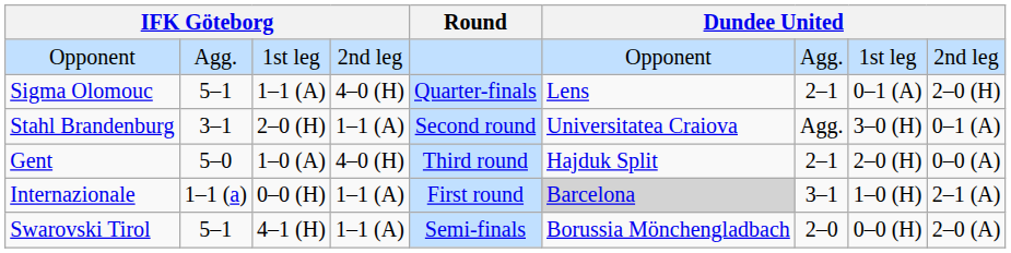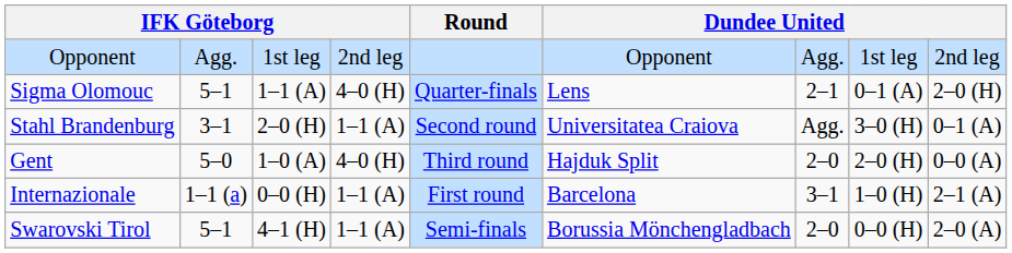 <table class="wikitable" style="text-align:center">
 <tr>
 <th colspan=4><a href='#'>IFK Göteborg</a></th>
 <th>Round</th>
 <th colspan=4><a href='#'>Dundee United</a></th>
 </tr>
 <tr style="background:#c1e0ff">
 <td>Opponent</td>
 <td>Agg.</td>
 <td>1st leg</td>
 <td>2nd leg</td>
 <td></td>
 <td>Opponent</td>
 <td>Agg.</td>
 <td>1st leg</td>
 <td>2nd leg</td>
 </tr>
 <tr>
 <td align=left> <a href='#'>Sigma Olomouc</a></td>
 <td>5–1</td>
 <td>1–1 (A)</td>
 <td>4–0 (H)</td>
 <td style="background:#c1e0ff;"><a href='#'>Quarter-finals</a></td>
 <td align=left> <a href='#'>Lens</a></td>
 <td>2–1</td>
 <td>0–1 (A)</td>
 <td>2–0 (H)</td>
 </tr>
 <tr>
 <td align=left> <a href='#'>Stahl Brandenburg</a></td>
 <td>3–1</td>
 <td>2–0 (H)</td>
 <td>1–1 (A)</td>
 <td style="background:#c1e0ff;"><a href='#'>Second round</a></td>
 <td align=left> <a href='#'>Universitatea Craiova</a></td>
 <td>Agg.</td>
 <td>3–0 (H)</td>
 <td>0–1 (A)</td>
 </tr>
 <tr>
 <td align=left> <a href='#'>Gent</a></td>
 <td>5–0</td>
 <td>1–0 (A)</td>
 <td>4–0 (H)</td>
 <td style="background:#c1e0ff;"><a href='#'>Third round</a></td>
 <td align=left> <a href='#'>Hajduk Split</a></td>
-<td>2–1</td>
+<td>2–0</td>
 <td>2–0 (H)</td>
 <td>0–0 (A)</td>
 </tr>
 <tr>
 <td align=left> <a href='#'>Internazionale</a></td>
 <td>1–1 (<a href='#'>a</a>)</td>
 <td>0–0 (H)</td>
 <td>1–1 (A)</td>
 <td style="background:#c1e0ff;"><a href='#'>First round</a></td>
-<td align=left style="background: lightgrey;"> <a href='#'>Barcelona</a></td>
+<td align=left> <a href='#'>Barcelona</a></td>
 <td>3–1</td>
 <td>1–0 (H)</td>
 <td>2–1 (A)</td>
 </tr>
 <tr>
 <td align=left> <a href='#'>Swarovski Tirol</a></td>
 <td>5–1</td>
 <td>4–1 (H)</td>
 <td>1–1 (A)</td>
 <td style="background:#c1e0ff;"><a href='#'>Semi-finals</a></td>
 <td align=left> <a href='#'>Borussia Mönchengladbach</a></td>
 <td>2–0</td>
 <td>0–0 (H)</td>
 <td>2–0 (A)</td>
 </tr>
 </table>
